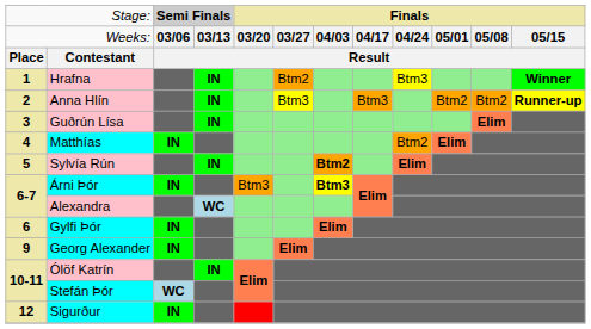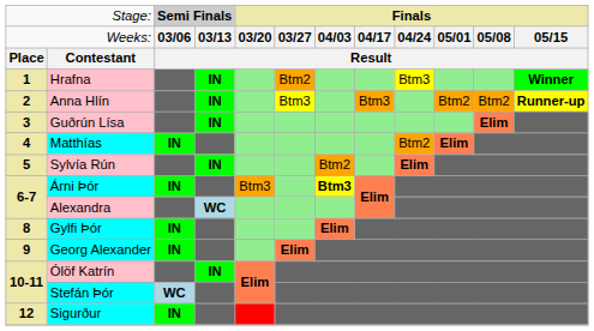 <table class="wikitable" style="margin:1em auto;">
 <tr>
 <td colspan=2 align="right"><em>Stage:</em></td>
 <td colspan=2 bgcolor="CCCCCC" align="Center"><strong>Semi Finals</strong></td>
 <td colspan=8 bgcolor="palegoldenrod" align="Center"><strong>Finals</strong></td>
 </tr>
 <tr>
 <td colspan=2 align="right"><em>Weeks:</em></td>
 <th>03/06</th>
 <th>03/13</th>
 <th>03/20</th>
 <th>03/27</th>
 <th>04/03</th>
 <th>04/17</th>
 <th>04/24</th>
 <th>05/01</th>
 <th>05/08</th>
 <th>05/15</th>
 </tr>
 <tr>
 <th>Place</th>
 <th>Contestant</th>
 <th colspan=11 align="center">Result</th>
 </tr>
 <tr>
 <td align="center" bgcolor="palegoldenrod"><strong>1</strong></td>
 <td bgcolor="pink">Hrafna</td>
 <td bgcolor="666666"></td>
 <td style="background:lime" align="center"><strong>IN</strong></td>
 <td style="background: lightgreen"></td>
 <td style="background: orange" align="center">Btm2</td>
 <td style="background: lightgreen"></td>
 <td style="background: lightgreen"></td>
 <td style="background: yellow" align="center">Btm3</td>
 <td style="background: lightgreen"></td>
 <td style="background: lightgreen"></td>
 <td style="background: Lime"   align="center"><strong>Winner</strong></td>
 </tr>
 <tr>
 <td align="center" bgcolor="palegoldenrod"><strong>2</strong></td>
 <td bgcolor="pink">Anna Hlín</td>
 <td bgcolor="666666"></td>
 <td style="background:lime" align="center"><strong>IN</strong></td>
 <td style="background: lightgreen"></td>
 <td style="background: yellow" align="center">Btm3</td>
 <td style="background: lightgreen"></td>
 <td style="background: orange" align="center">Btm3</td>
 <td style="background: lightgreen"></td>
 <td style="background: orange" align="center">Btm2</td>
 <td style="background: orange" align="center">Btm2</td>
 <td style="background: yellow"   align="center"><strong>Runner-up</strong></td>
 </tr>
 <tr>
 <td align="center" bgcolor="palegoldenrod"><strong>3</strong></td>
 <td bgcolor="pink">Guðrún Lísa</td>
 <td bgcolor="666666"></td>
 <td style="background:lime" align="center"><strong>IN</strong></td>
 <td style="background: lightgreen"></td>
 <td style="background: lightgreen"></td>
 <td style="background: lightgreen"></td>
 <td style="background: lightgreen"></td>
 <td style="background: lightgreen"></td>
 <td style="background: lightgreen"></td>
 <td style="background: coral" align="center"><strong>Elim</strong></td>
 <td bgcolor="666666"></td>
 </tr>
 <tr>
 <td align="center" bgcolor="palegoldenrod"><strong>4</strong></td>
 <td bgcolor="cyan">Matthías</td>
 <td style="background:lime" align="center"><strong>IN</strong></td>
 <td bgcolor="666666"></td>
 <td style="background: lightgreen"></td>
 <td style="background: lightgreen"></td>
 <td style="background: lightgreen"></td>
 <td style="background: lightgreen"></td>
 <td style="background: orange" align="center">Btm2</td>
 <td style="background: coral" align="center"><strong>Elim</strong></td>
 <td colspan=2 bgcolor="666666"></td>
 </tr>
 <tr>
 <td align="center" bgcolor="palegoldenrod"><strong>5</strong></td>
 <td bgcolor="pink">Sylvía Rún</td>
 <td bgcolor="666666"></td>
 <td style="background:lime" align="center"><strong>IN</strong></td>
 <td style="background: lightgreen"></td>
 <td style="background: lightgreen"></td>
-<td style="background: orange" align="center"><strong>Btm2</strong></td>
+<td style="background: orange" align="center">Btm2</td>
 <td style="background: lightgreen"></td>
 <td style="background: coral" align="center"><strong>Elim</strong></td>
 <td colspan=4 bgcolor="666666"></td>
 </tr>
 <tr>
 <td align="center" bgcolor="palegoldenrod" rowspan=2><strong>6-7</strong></td>
 <td bgcolor="cyan">Árni Þór</td>
 <td style="background:lime" align="center"><strong>IN</strong></td>
 <td bgcolor="666666"></td>
 <td style="background: orange" align="center">Btm3</td>
 <td style="background: lightgreen"></td>
 <td style="background: yellow" align="center"><strong>Btm3</strong></td>
 <td style="background: coral" align="center" rowspan=2><strong>Elim</strong></td>
 <td colspan=5 bgcolor="666666"></td>
 </tr>
 <tr>
 <td bgcolor="pink">Alexandra</td>
 <td bgcolor="666666"></td>
 <td style="background: lightblue" align="center"><strong>WC</strong></td>
 <td style="background: lightgreen"></td>
 <td style="background: lightgreen"></td>
 <td style="background: lightgreen"></td>
 <td colspan=5 bgcolor="666666"></td>
 </tr>
 <tr>
-<td align="center" bgcolor="palegoldenrod"><strong>6</strong></td>
+<td align="center" bgcolor="palegoldenrod"><strong>8</strong></td>
 <td bgcolor="cyan">Gylfi Þór</td>
 <td style="background:lime" align="center"><strong>IN</strong></td>
 <td bgcolor="666666"></td>
 <td style="background: lightgreen"></td>
 <td style="background: lightgreen"></td>
 <td style="background: coral" align="center"><strong>Elim</strong></td>
 <td colspan=6 bgcolor="666666"></td>
 </tr>
 <tr>
 <td align="center" bgcolor="palegoldenrod"><strong>9</strong></td>
 <td bgcolor="cyan">Georg Alexander</td>
 <td style="background:lime" align="center"><strong>IN</strong></td>
 <td bgcolor="666666"></td>
 <td style="background: lightgreen"></td>
 <td style="background: coral" align="center"><strong>Elim</strong></td>
 <td colspan=7 bgcolor="666666"></td>
 </tr>
 <tr>
 <td align="center" bgcolor="palegoldenrod" rowspan=2><strong>10-11</strong></td>
 <td bgcolor="pink">Ólöf Katrín</td>
 <td bgcolor="666666"></td>
 <td style="background:lime" align="center"><strong>IN</strong></td>
 <td style="background: coral" align="center" rowspan=2><strong>Elim</strong></td>
 <td colspan=9 bgcolor="666666"></td>
 </tr>
 <tr>
 <td bgcolor="cyan">Stefán Þór</td>
 <td style="background: lightblue" align="center"><strong>WC</strong></td>
 <td bgcolor="666666"></td>
 <td colspan=9 bgcolor="666666"></td>
 </tr>
 <tr>
 <td align="center" bgcolor="palegoldenrod"><strong>12</strong></td>
 <td bgcolor="cyan">Sigurður</td>
 <td style="background:lime" align="center"><strong>IN</strong></td>
 <td bgcolor="666666"></td>
 <td style="background: red" align="center"></td>
 <td colspan=11 bgcolor="666666"></td>
 </tr>
 <tr>
 </tr>
 </table>
